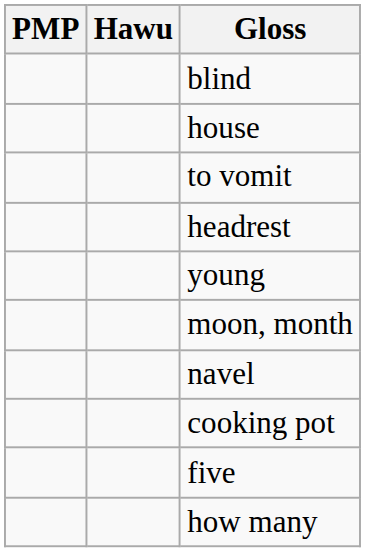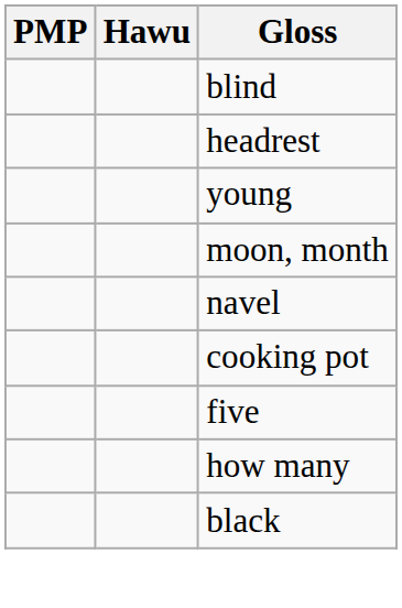 <table class="wikitable Vowel Metathesis">
 <tr>
 <th>PMP</th>
 <th>Hawu</th>
 <th>Gloss</th>
 </tr>
 <tr>
 <td></td>
 <td></td>
 <td>blind</td>
-</tr>
-<tr>
-<td></td>
-<td></td>
-<td>house</td>
-</tr>
-<tr>
-<td></td>
-<td></td>
-<td>to vomit</td>
 </tr>
 <tr>
 <td></td>
 <td></td>
 <td>headrest</td>
 </tr>
 <tr>
 <td></td>
 <td></td>
 <td>young</td>
 </tr>
 <tr>
 <td></td>
 <td></td>
 <td>moon, month</td>
 </tr>
 <tr>
 <td></td>
 <td></td>
 <td>navel</td>
 </tr>
 <tr>
 <td></td>
 <td></td>
 <td>cooking pot</td>
 </tr>
 <tr>
 <td></td>
 <td></td>
 <td>five</td>
 </tr>
 <tr>
 <td></td>
 <td></td>
 <td>how many</td>
 </tr>
+<tr>
+<td></td>
+<td></td>
+<td>black</td>
+</tr>
 </table>
